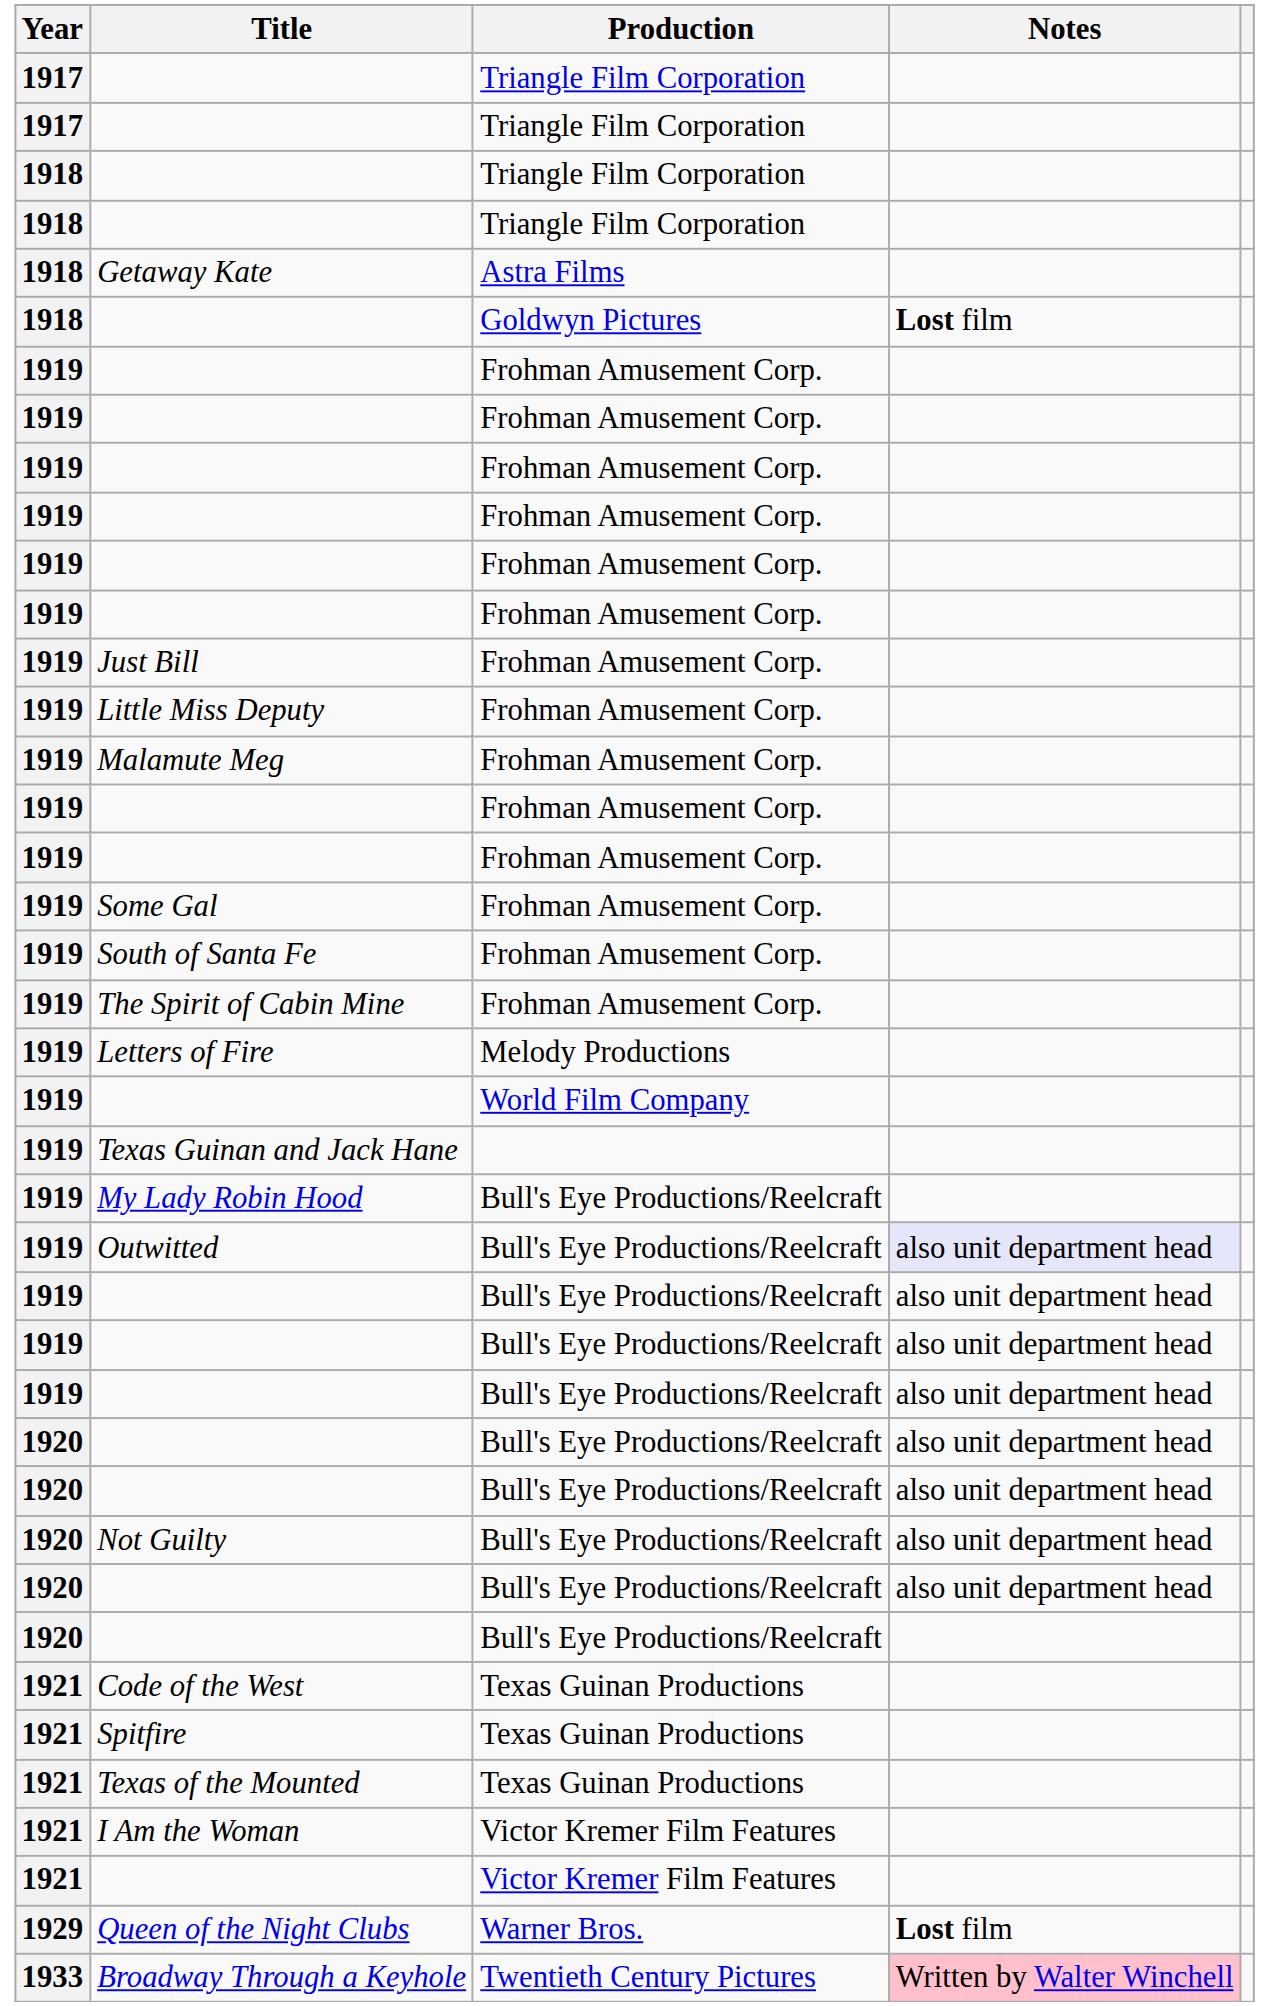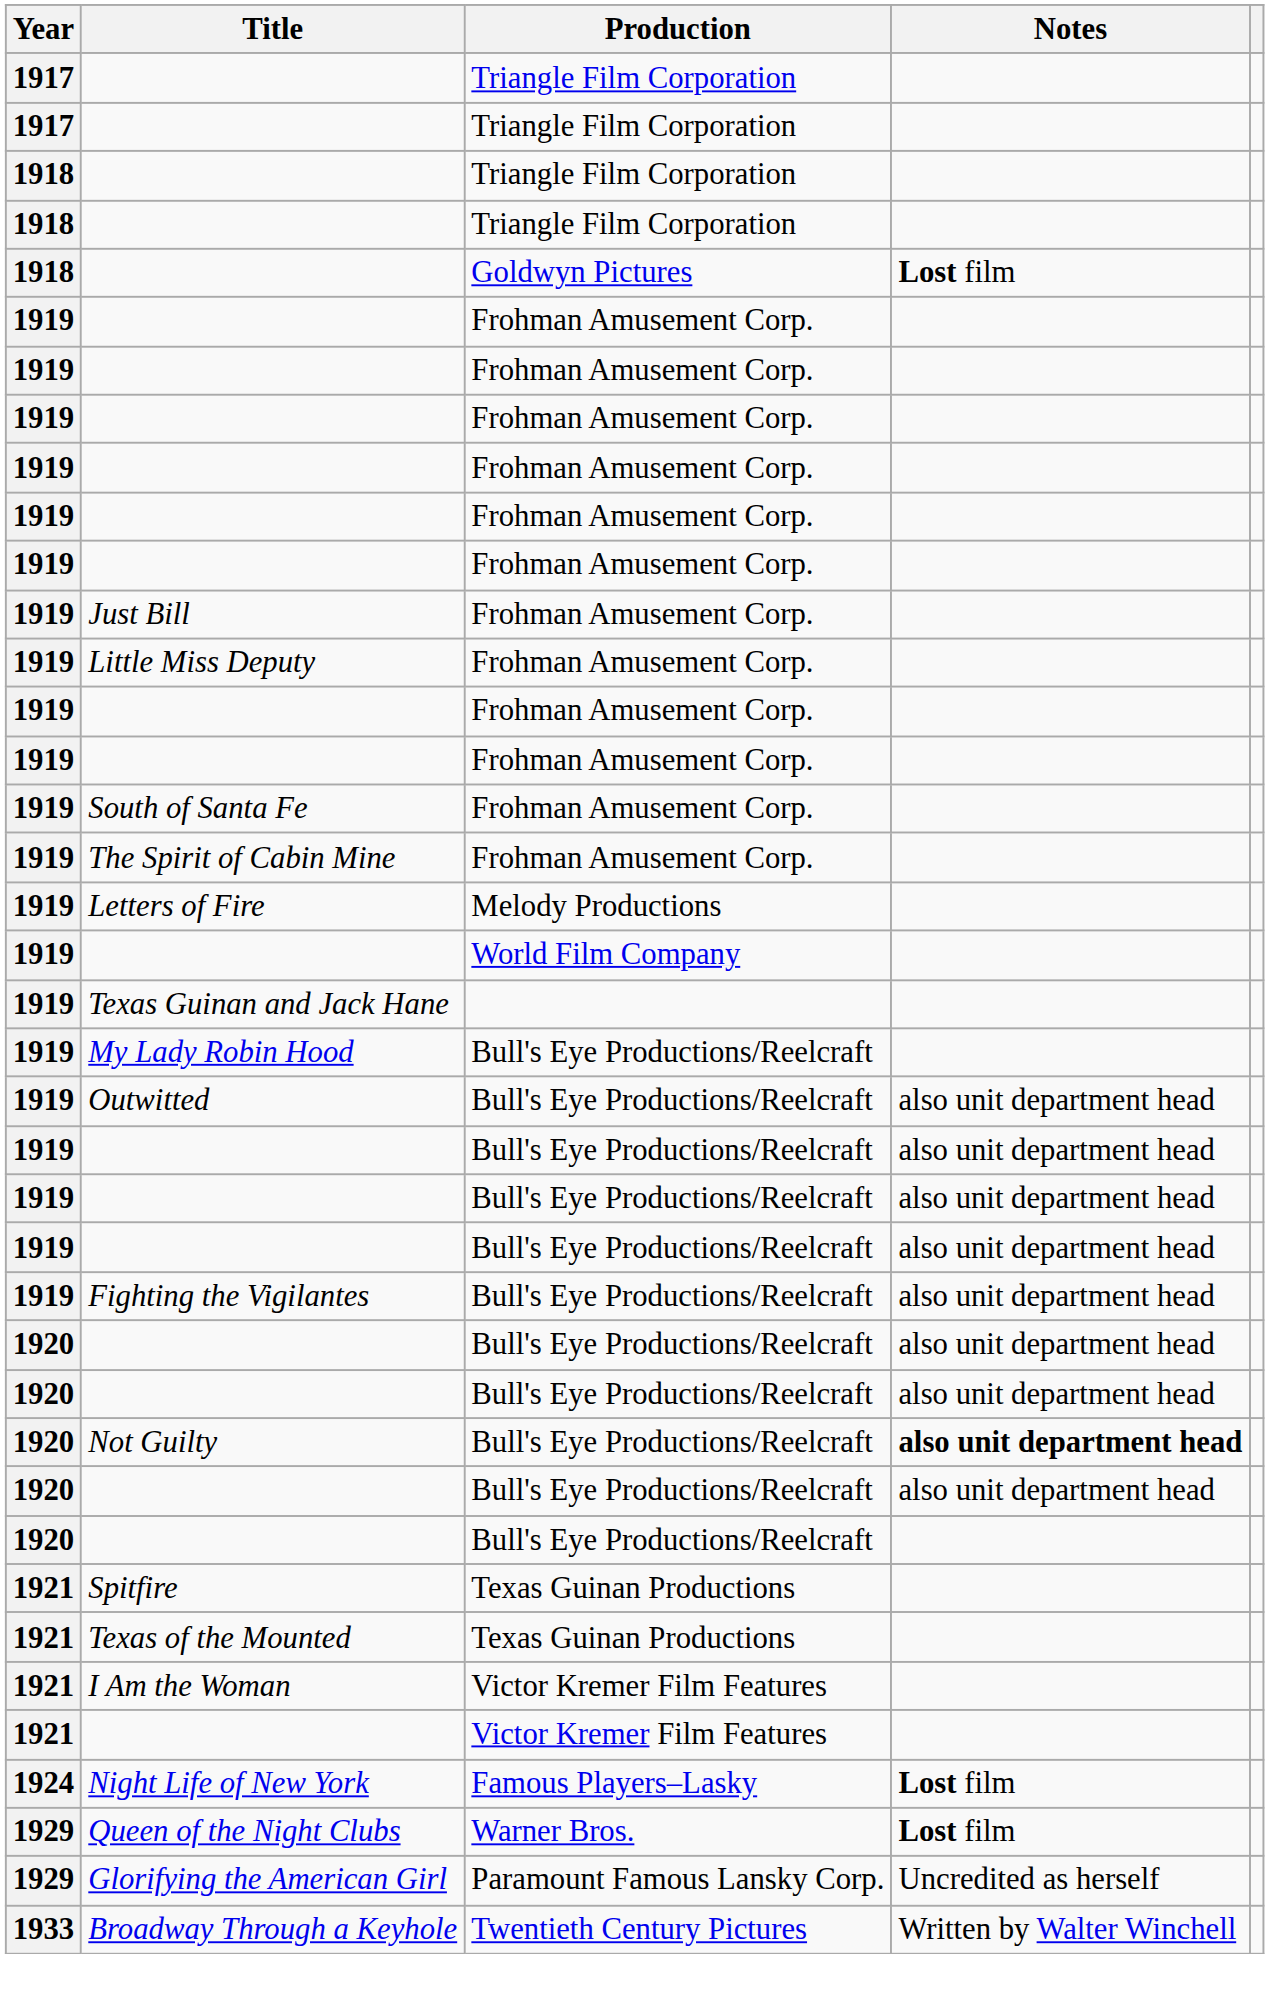 <table class="wikitable sortable plainrowheaders" style="margin-left: auto; margin-right: auto; border: none;">
 <tr>
 <th scope="col">Year</th>
 <th scope="col">Title</th>
 <th scope="col">Production</th>
 <th scope="col" class="unsortable">Notes</th>
 <th scope="col" class="unsortable"></th>
 </tr>
 <tr>
 <th scope="row">1917</th>
 <td></td>
 <td><a href='#'>Triangle Film Corporation</a></td>
 <td></td>
 <td></td>
 </tr>
 <tr>
 <th scope="row">1917</th>
 <td></td>
 <td>Triangle Film Corporation</td>
 <td></td>
 <td></td>
 </tr>
 <tr>
 <th scope="row">1918</th>
 <td></td>
 <td>Triangle Film Corporation</td>
 <td></td>
 <td></td>
 </tr>
 <tr>
 <th scope="row">1918</th>
 <td></td>
 <td>Triangle Film Corporation</td>
-<td></td>
-<td></td>
-</tr>
-<tr>
-<th scope="row">1918</th>
-<td Getaway><em>Getaway Kate</em></td>
-<td><a href='#'>Astra Films</a></td>
 <td></td>
 <td></td>
 </tr>
 <tr>
 <th scope="row">1918</th>
 <td></td>
 <td><a href='#'>Goldwyn Pictures</a></td>
 <td><strong>Lost</strong> film</td>
 <td></td>
 </tr>
 <tr>
 <th scope="row">1919</th>
 <td></td>
 <td>Frohman Amusement Corp.</td>
 <td></td>
 <td></td>
 </tr>
 <tr>
 <th scope="row">1919</th>
 <td></td>
 <td>Frohman Amusement Corp.</td>
 <td></td>
 <td></td>
 </tr>
 <tr>
 <th scope="row">1919</th>
 <td></td>
 <td>Frohman Amusement Corp.</td>
 <td></td>
 <td></td>
 </tr>
 <tr>
 <th scope="row">1919</th>
 <td></td>
 <td>Frohman Amusement Corp.</td>
 <td></td>
 <td></td>
 </tr>
 <tr>
 <th scope="row">1919</th>
 <td></td>
 <td>Frohman Amusement Corp.</td>
 <td></td>
 <td></td>
 </tr>
 <tr>
 <th scope="row">1919</th>
 <td></td>
 <td>Frohman Amusement Corp.</td>
 <td></td>
 <td></td>
 </tr>
 <tr>
 <th scope="row">1919</th>
 <td><em>Just Bill</em></td>
 <td>Frohman Amusement Corp.</td>
 <td></td>
 <td></td>
 </tr>
 <tr>
 <th scope="row">1919</th>
 <td><em>Little Miss Deputy</em></td>
 <td>Frohman Amusement Corp.</td>
 <td></td>
 <td></td>
 </tr>
 <tr>
 <th scope="row">1919</th>
-<td><em>Malamute Meg</em></td>
-<td>Frohman Amusement Corp.</td>
-<td></td>
-<td></td>
-</tr>
-<tr>
-<th scope="row">1919</th>
 <td></td>
 <td>Frohman Amusement Corp.</td>
 <td></td>
 <td></td>
 </tr>
 <tr>
 <th scope="row">1919</th>
 <td></td>
-<td>Frohman Amusement Corp.</td>
-<td></td>
-<td></td>
-</tr>
-<tr>
-<th scope="row">1919</th>
-<td><em>Some Gal</em></td>
 <td>Frohman Amusement Corp.</td>
 <td></td>
 <td></td>
 </tr>
 <tr>
 <th scope="row">1919</th>
 <td><em>South of Santa Fe</em></td>
 <td>Frohman Amusement Corp.</td>
 <td></td>
 <td></td>
 </tr>
 <tr>
 <th scope="row">1919</th>
 <td><em>The Spirit of Cabin Mine</em></td>
 <td>Frohman Amusement Corp.</td>
 <td></td>
 <td></td>
 </tr>
 <tr>
 <th scope="row">1919</th>
 <td><em>Letters of Fire</em></td>
 <td>Melody Productions</td>
 <td></td>
 <td></td>
 </tr>
 <tr>
 <th scope="row">1919</th>
 <td></td>
 <td><a href='#'>World Film Company</a></td>
 <td></td>
 <td></td>
 </tr>
 <tr>
 <th scope="row">1919</th>
 <td><em>Texas Guinan and Jack Hane</em></td>
 <td></td>
 <td></td>
 <td></td>
 </tr>
 <tr>
 <th scope="row">1919</th>
 <td><em><a href='#'>My Lady Robin Hood</a></em></td>
 <td>Bull's Eye Productions/Reelcraft</td>
 <td></td>
 <td></td>
 </tr>
 <tr>
 <th scope="row">1919</th>
 <td><em>Outwitted</em></td>
 <td>Bull's Eye Productions/Reelcraft</td>
-<td style="background: lavender;">also unit department head</td>
+<td>also unit department head</td>
 <td></td>
 </tr>
 <tr>
 <th scope="row">1919</th>
 <td></td>
 <td>Bull's Eye Productions/Reelcraft</td>
 <td>also unit department head</td>
 <td></td>
 </tr>
 <tr>
 <th scope="row">1919</th>
 <td></td>
 <td>Bull's Eye Productions/Reelcraft</td>
 <td>also unit department head</td>
 <td></td>
 </tr>
 <tr>
 <th scope="row">1919</th>
 <td></td>
 <td>Bull's Eye Productions/Reelcraft</td>
 <td>also unit department head</td>
 <td></td>
 </tr>
 <tr>
+<th scope="row">1919</th>
+<td Fighting><em>Fighting the Vigilantes</em></td>
+<td>Bull's Eye Productions/Reelcraft</td>
+<td>also unit department head</td>
+<td></td>
+</tr>
+<tr>
 <th scope="row">1920</th>
 <td></td>
 <td>Bull's Eye Productions/Reelcraft</td>
 <td>also unit department head</td>
 <td></td>
 </tr>
 <tr>
 <th scope="row">1920</th>
 <td></td>
 <td>Bull's Eye Productions/Reelcraft</td>
 <td>also unit department head</td>
 <td></td>
 </tr>
 <tr>
 <th scope="row">1920</th>
 <td><em>Not Guilty</em></td>
 <td>Bull's Eye Productions/Reelcraft</td>
-<td>also unit department head</td>
+<td><strong>also unit department head</strong></td>
 <td></td>
 </tr>
 <tr>
 <th scope="row">1920</th>
 <td></td>
 <td>Bull's Eye Productions/Reelcraft</td>
 <td>also unit department head</td>
 <td></td>
 </tr>
 <tr>
 <th scope="row">1920</th>
 <td></td>
 <td>Bull's Eye Productions/Reelcraft</td>
-<td></td>
-<td></td>
-</tr>
-<tr>
-<th scope="row">1921</th>
-<td><em>Code of the West</em></td>
-<td>Texas Guinan Productions</td>
 <td></td>
 <td></td>
 </tr>
 <tr>
 <th scope="row">1921</th>
 <td><em>Spitfire</em></td>
 <td>Texas Guinan Productions</td>
 <td></td>
 <td></td>
 </tr>
 <tr>
 <th scope="row">1921</th>
 <td><em>Texas of the Mounted</em></td>
 <td>Texas Guinan Productions</td>
 <td></td>
 <td></td>
 </tr>
 <tr>
 <th scope="row">1921</th>
 <td><em>I Am the Woman</em></td>
 <td>Victor Kremer Film Features</td>
 <td></td>
 <td></td>
 </tr>
 <tr>
 <th scope="row">1921</th>
 <td></td>
 <td><a href='#'>Victor Kremer</a> Film Features</td>
 <td></td>
 <td></td>
 </tr>
 <tr>
+<th scope="row">1924</th>
+<td><em><a href='#'>Night Life of New York</a></em></td>
+<td><a href='#'>Famous Players–Lasky</a></td>
+<td><strong>Lost</strong> film</td>
+<td></td>
+</tr>
+<tr>
 <th scope="row">1929</th>
 <td><em><a href='#'>Queen of the Night Clubs</a></em></td>
 <td><a href='#'>Warner Bros.</a></td>
 <td><strong>Lost</strong> film</td>
 <td></td>
 </tr>
 <tr>
+<th scope="row">1929</th>
+<td><em><a href='#'>Glorifying the American Girl</a></em></td>
+<td>Paramount Famous Lansky Corp.</td>
+<td>Uncredited as herself</td>
+<td></td>
+</tr>
+<tr>
 <th scope="row">1933</th>
 <td><em><a href='#'>Broadway Through a Keyhole</a></em></td>
 <td><a href='#'>Twentieth Century Pictures</a></td>
-<td style="background: pink;">Written by <a href='#'>Walter Winchell</a></td>
+<td>Written by <a href='#'>Walter Winchell</a></td>
 <td></td>
 </tr>
 <tr>
 </tr>
 </table>
